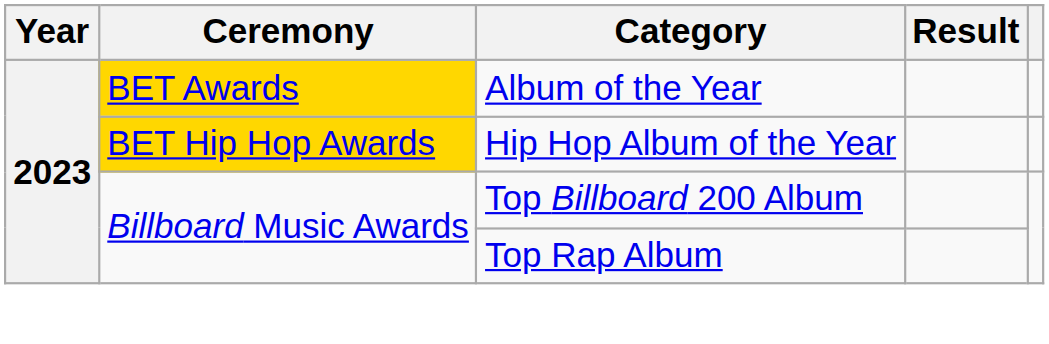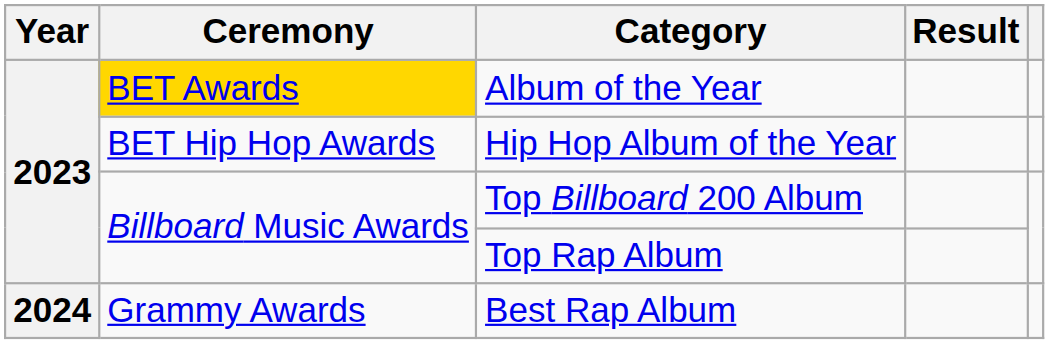 <table class="wikitable sortable plainrowheaders" style="border:none; margin:0;">
 <tr>
 <th scope="col">Year</th>
 <th scope="col">Ceremony</th>
 <th scope="col">Category</th>
 <th scope="col">Result</th>
 <th scope="col" class="unsortable"></th>
 </tr>
 <tr>
 <th scope="row" rowspan="4">2023</th>
 <td style="background: gold;"><a href='#'>BET Awards</a></td>
 <td><a href='#'>Album of the Year</a></td>
 <td></td>
 <td></td>
 </tr>
 <tr>
-<td style="background: gold;"><a href='#'>BET Hip Hop Awards</a></td>
+<td><a href='#'>BET Hip Hop Awards</a></td>
 <td><a href='#'>Hip Hop Album of the Year</a></td>
 <td></td>
 <td></td>
 </tr>
 <tr>
 <td rowspan="2"><a href='#'><em>Billboard</em> Music Awards</a></td>
 <td><a href='#'>Top <em>Billboard</em> 200 Album</a></td>
 <td></td>
 <td rowspan="2"></td>
 </tr>
 <tr>
 <td><a href='#'>Top Rap Album</a></td>
 <td></td>
 </tr>
+<tr>
+<th scope="row">2024</th>
+<td><a href='#'>Grammy Awards</a></td>
+<td><a href='#'>Best Rap Album</a></td>
+<td></td>
+<td></td>
+</tr>
 </table>
